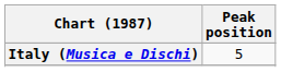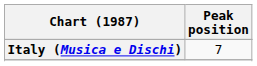 <table class="wikitable plainrowheaders sortable" style="text-align:center">
 <tr>
 <th scope="col">Chart (1987)</th>
 <th scope="col">Peak<br> position</th>
 </tr>
 <tr>
 </tr>
 <tr>
 <th scope="row">Italy (<em><a href='#'>Musica e Dischi</a></em>)</th>
-<td>5</td>
+<td>7</td>
 </tr>
 <tr>
 </tr>
 <tr>
 </tr>
 <tr>
 </tr>
 <tr>
 </tr>
 <tr>
 </tr>
 </table>
